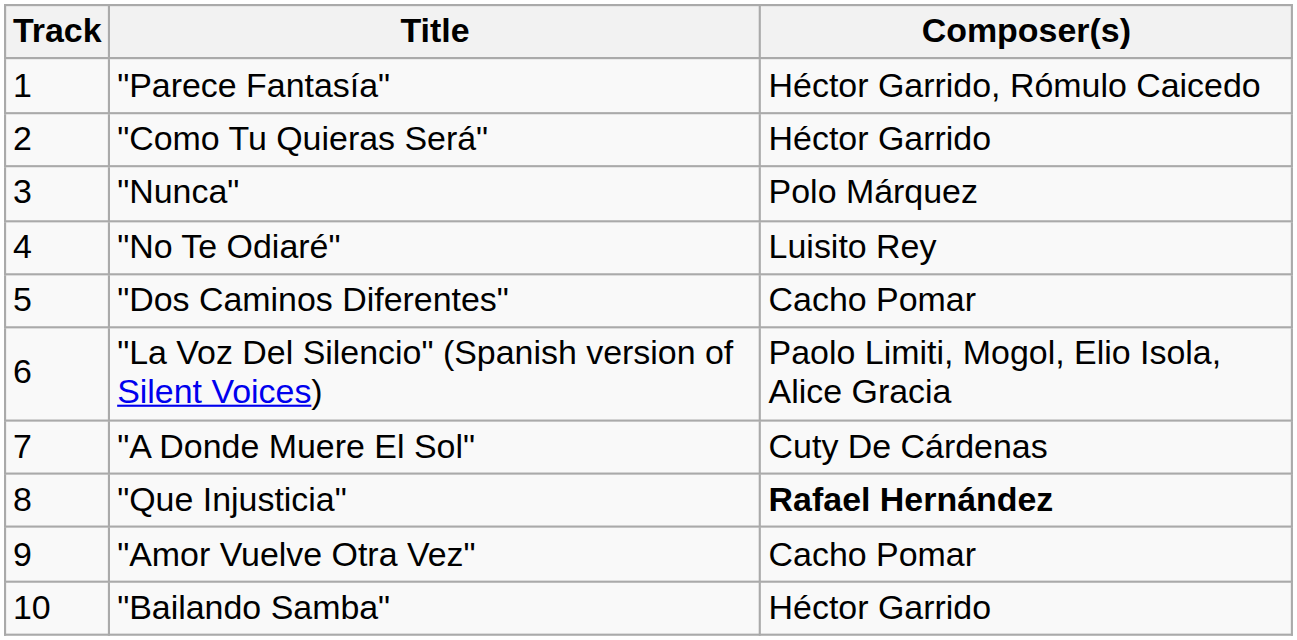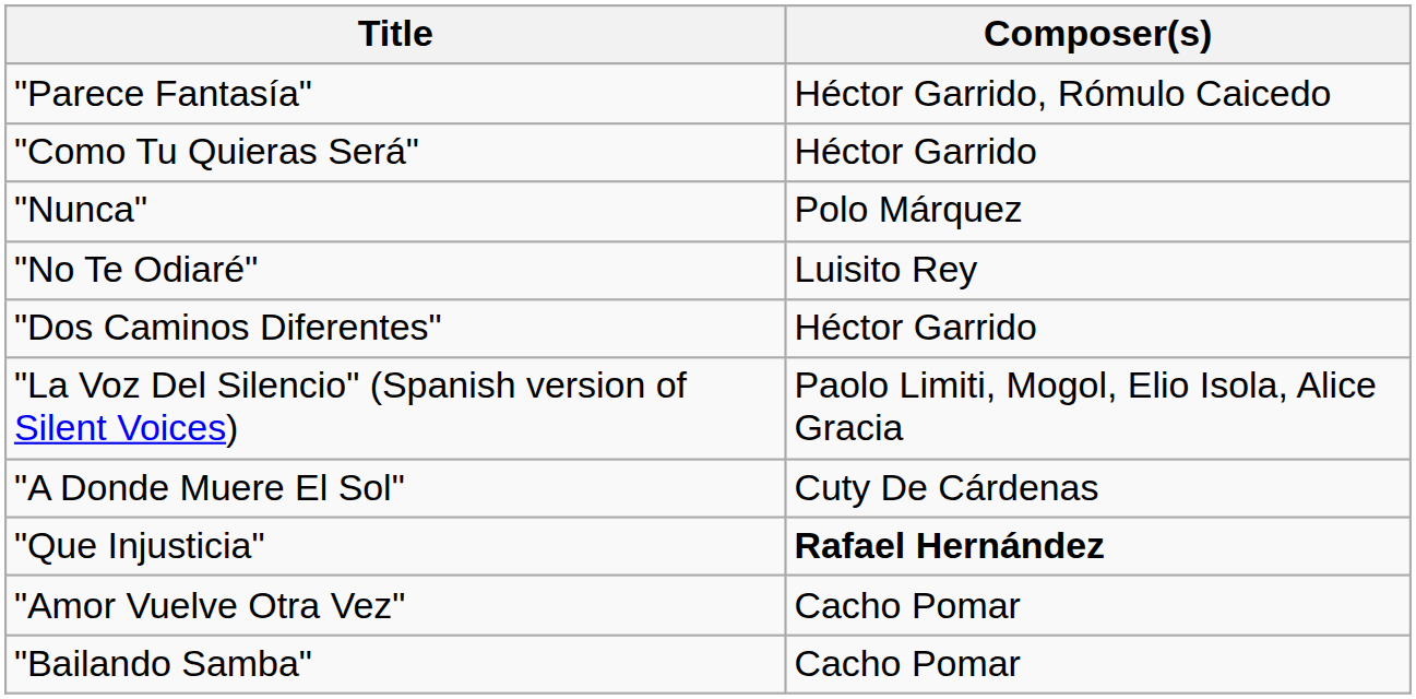 <table class="wikitable">
 <tr style="background:#ccc; text-align:center;">
-<th>Track</th>
 <th>Title</th>
 <th>Composer(s)</th>
 </tr>
 <tr>
-<td>1</td>
 <td>"Parece Fantasía"</td>
 <td>Héctor Garrido, Rómulo Caicedo</td>
 </tr>
 <tr>
-<td>2</td>
 <td>"Como Tu Quieras Será"</td>
 <td>Héctor Garrido</td>
 </tr>
 <tr>
-<td>3</td>
 <td>"Nunca"</td>
 <td>Polo Márquez</td>
 </tr>
 <tr>
-<td>4</td>
 <td>"No Te Odiaré"</td>
 <td>Luisito Rey</td>
 </tr>
 <tr>
-<td>5</td>
 <td>"Dos Caminos Diferentes"</td>
-<td>Cacho Pomar</td>
+<td>Héctor Garrido</td>
 </tr>
 <tr>
-<td>6</td>
 <td>"La Voz Del Silencio" (Spanish version of <a href='#'>Silent Voices</a>)</td>
 <td>Paolo Limiti, Mogol, Elio Isola, Alice Gracia</td>
 </tr>
 <tr>
-<td>7</td>
 <td>"A Donde Muere El Sol"</td>
 <td>Cuty De Cárdenas</td>
 </tr>
 <tr>
-<td>8</td>
 <td>"Que Injusticia"</td>
 <td><strong>Rafael Hernández</strong></td>
 </tr>
 <tr>
-<td>9</td>
 <td>"Amor Vuelve Otra Vez"</td>
 <td>Cacho Pomar</td>
 </tr>
 <tr>
-<td>10</td>
 <td>"Bailando Samba"</td>
-<td>Héctor Garrido</td>
+<td>Cacho Pomar</td>
 </tr>
 </table>
